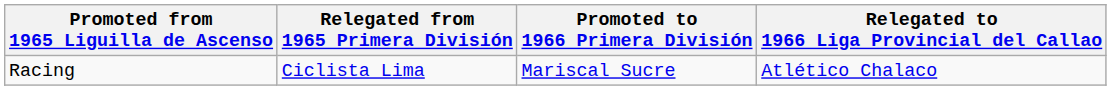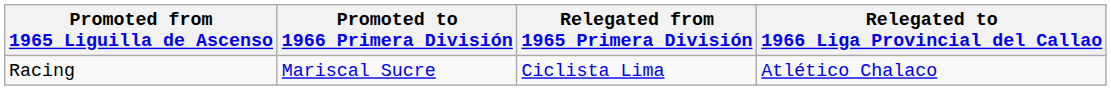 <table class="wikitable">
 <tr>
 <th>Promoted from<br><a href='#'>1965 Liguilla de Ascenso</a></th>
+<th>Promoted to<br><a href='#'>1966 Primera División</a></th>
 <th>Relegated from<br><a href='#'>1965 Primera División</a></th>
-<th>Promoted to<br><a href='#'>1966 Primera División</a></th>
 <th>Relegated to<br><a href='#'>1966 Liga Provincial del Callao</a></th>
 </tr>
 <tr>
 <td> Racing </td>
+<td> <a href='#'>Mariscal Sucre</a> </td>
 <td> <a href='#'>Ciclista Lima</a> </td>
-<td> <a href='#'>Mariscal Sucre</a> </td>
 <td> <a href='#'>Atlético Chalaco</a> </td>
 </tr>
 </table>
